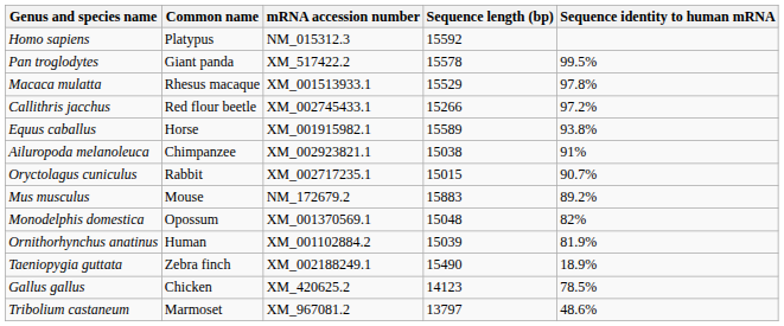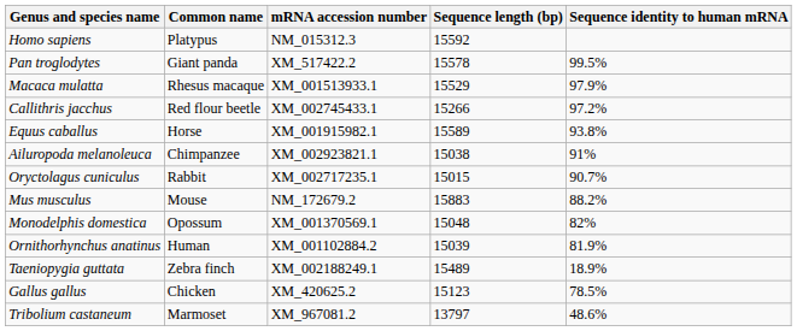 <table class="wikitable">
 <tr>
 <th>Genus and species name</th>
 <th>Common name</th>
 <th>mRNA accession number</th>
 <th>Sequence length (bp)</th>
 <th>Sequence identity to human mRNA</th>
 </tr>
 <tr>
 <td><em>Homo sapiens</em></td>
 <td>Platypus</td>
 <td>NM_015312.3</td>
 <td>15592</td>
 <td></td>
 </tr>
 <tr>
 <td><em>Pan troglodytes</em></td>
 <td>Giant panda</td>
 <td>XM_517422.2</td>
 <td>15578</td>
 <td>99.5%</td>
 </tr>
 <tr>
 <td><em>Macaca mulatta</em></td>
 <td>Rhesus macaque</td>
 <td>XM_001513933.1</td>
 <td>15529</td>
-<td>97.8%</td>
+<td>97.9%</td>
 </tr>
 <tr>
 <td><em>Callithris jacchus</em></td>
 <td>Red flour beetle</td>
 <td>XM_002745433.1</td>
 <td>15266</td>
 <td>97.2%</td>
 </tr>
 <tr>
 <td><em>Equus caballus</em></td>
 <td>Horse</td>
 <td>XM_001915982.1</td>
 <td>15589</td>
 <td>93.8%</td>
 </tr>
 <tr>
 <td><em>Ailuropoda melanoleuca</em></td>
 <td>Chimpanzee</td>
 <td>XM_002923821.1</td>
 <td>15038</td>
 <td>91%</td>
 </tr>
 <tr>
 <td><em>Oryctolagus cuniculus</em></td>
 <td>Rabbit</td>
 <td>XM_002717235.1</td>
 <td>15015</td>
 <td>90.7%</td>
 </tr>
 <tr>
 <td><em>Mus musculus</em></td>
 <td>Mouse</td>
 <td>NM_172679.2</td>
 <td>15883</td>
-<td>89.2%</td>
+<td>88.2%</td>
 </tr>
 <tr>
 <td><em>Monodelphis domestica</em></td>
 <td>Opossum</td>
 <td>XM_001370569.1</td>
 <td>15048</td>
 <td>82%</td>
 </tr>
 <tr>
 <td><em>Ornithorhynchus anatinus</em></td>
 <td>Human</td>
 <td>XM_001102884.2</td>
 <td>15039</td>
 <td>81.9%</td>
 </tr>
 <tr>
 <td><em>Taeniopygia guttata</em></td>
 <td>Zebra finch</td>
 <td>XM_002188249.1</td>
-<td>15490</td>
+<td>15489</td>
 <td>18.9%</td>
 </tr>
 <tr>
 <td><em>Gallus gallus</em></td>
 <td>Chicken</td>
 <td>XM_420625.2</td>
-<td>14123</td>
+<td>15123</td>
 <td>78.5%</td>
 </tr>
 <tr>
 <td><em>Tribolium castaneum</em></td>
 <td>Marmoset</td>
 <td>XM_967081.2</td>
 <td>13797</td>
 <td>48.6%</td>
 </tr>
 </table>
